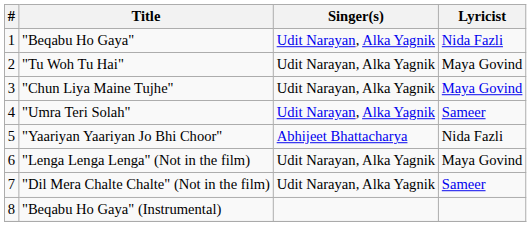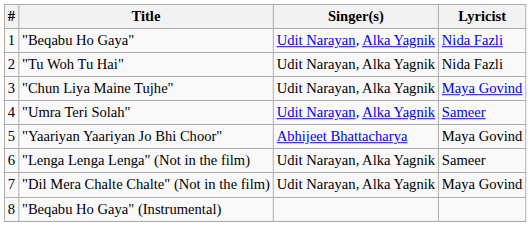 <table class="wikitable sortable" style="font-size:95%;">
 <tr>
 <th>#</th>
 <th>Title</th>
 <th>Singer(s)</th>
 <th>Lyricist</th>
 </tr>
 <tr>
 <td>1</td>
 <td>"Beqabu Ho Gaya"</td>
 <td><a href='#'>Udit Narayan</a>, <a href='#'>Alka Yagnik</a></td>
 <td><a href='#'>Nida Fazli</a></td>
 </tr>
 <tr>
 <td>2</td>
 <td>"Tu Woh Tu Hai"</td>
 <td>Udit Narayan, Alka Yagnik</td>
-<td>Maya Govind</td>
+<td>Nida Fazli</td>
 </tr>
 <tr>
 <td>3</td>
 <td>"Chun Liya Maine Tujhe"</td>
 <td>Udit Narayan, Alka Yagnik</td>
 <td><a href='#'>Maya Govind</a></td>
 </tr>
 <tr>
 <td>4</td>
 <td>"Umra Teri Solah"</td>
 <td><a href='#'>Udit Narayan</a>, <a href='#'>Alka Yagnik</a></td>
 <td><a href='#'>Sameer</a></td>
 </tr>
 <tr>
 <td>5</td>
 <td>"Yaariyan Yaariyan Jo Bhi Choor"</td>
 <td><a href='#'>Abhijeet Bhattacharya</a></td>
-<td>Nida Fazli</td>
+<td>Maya Govind</td>
 </tr>
 <tr>
 <td>6</td>
 <td>"Lenga Lenga Lenga" (Not in the film)</td>
 <td>Udit Narayan, Alka Yagnik</td>
-<td>Maya Govind</td>
+<td>Sameer</td>
 </tr>
 <tr>
 <td>7</td>
 <td>"Dil Mera Chalte Chalte" (Not in the film)</td>
 <td>Udit Narayan, Alka Yagnik</td>
-<td><a href='#'>Sameer</a></td>
+<td>Maya Govind</td>
 </tr>
 <tr>
 <td>8</td>
 <td>"Beqabu Ho Gaya" (Instrumental)</td>
 <td></td>
 <td></td>
 </tr>
 <tr>
 </tr>
 </table>
